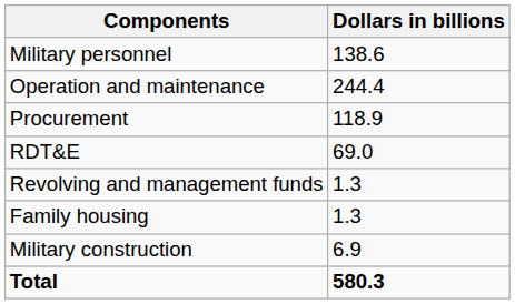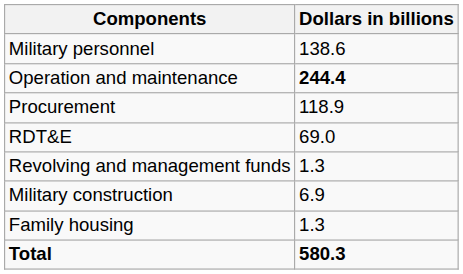 <table class="wikitable">
 <tr>
 <th>Components</th>
 <th>Dollars in billions</th>
 </tr>
 <tr>
 <td>Military personnel</td>
 <td>138.6</td>
 </tr>
 <tr>
 <td>Operation and maintenance</td>
-<td>244.4</td>
+<td><strong>244.4</strong></td>
 </tr>
 <tr>
 <td>Procurement</td>
 <td>118.9</td>
 </tr>
 <tr>
 <td>RDT&E</td>
 <td>69.0</td>
 </tr>
 <tr>
 <td>Revolving and management funds</td>
 <td>1.3</td>
 </tr>
 <tr>
+<td>Military construction</td>
+<td>6.9</td>
+</tr>
+<tr>
 <td>Family housing</td>
 <td>1.3</td>
-</tr>
-<tr>
-<td>Military construction</td>
-<td>6.9</td>
 </tr>
 <tr>
 <td><strong>Total</strong></td>
 <td><strong>580.3</strong></td>
 </tr>
 </table>
